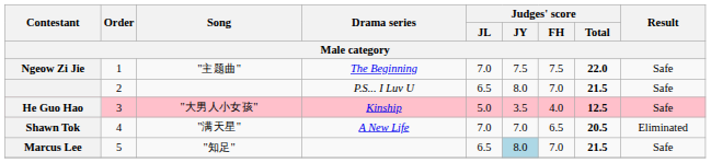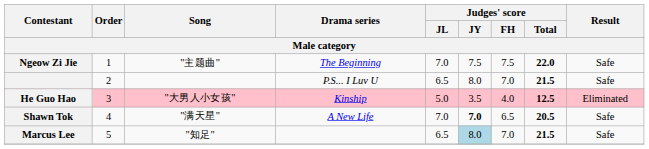 <table class="wikitable plainrowheaders" style="text-align:center;">
 <tr>
 <th rowspan=2 scope="col" style="width:8em;">Contestant</th>
 <th rowspan=2 scope="col">Order</th>
 <th rowspan=2 scope="col" style="width:14em;">Song</th>
 <th rowspan=2 scope="col" style="width:14em;">Drama series</th>
 <th colspan=4 scope="col">Judges' score</th>
 <th rowspan=2 scope="col" style="width:7em;">Result</th>
 </tr>
 <tr>
 <th style="width:2.7em;">JL</th>
 <th style="width:2.7em;">JY</th>
 <th style="width:2.7em;">FH</th>
 <th style="width:3.6em;">Total</th>
 </tr>
 <tr>
 <th colspan=9>Male category</th>
 </tr>
 <tr>
 <th scope="row">Ngeow Zi Jie</th>
 <td>1</td>
 <td>"主题曲"</td>
 <td><em><a href='#'>The Beginning</a></em></td>
 <td>7.0</td>
 <td>7.5</td>
 <td>7.5</td>
 <td><strong>22.0</strong></td>
 <td>Safe</td>
 </tr>
 <tr>
 <th scope="row"></th>
 <td>2</td>
 <td></td>
 <td><em>P.S... I Luv U</em></td>
 <td>6.5</td>
 <td>8.0</td>
 <td>7.0</td>
 <td><strong>21.5</strong></td>
 <td>Safe</td>
 </tr>
 <tr style="background:pink;">
 <th scope="row">He Guo Hao</th>
 <td>3</td>
 <td>"大男人小女孩"</td>
 <td><em><a href='#'>Kinship</a></em></td>
 <td>5.0</td>
 <td>3.5</td>
 <td>4.0</td>
 <td><strong>12.5</strong></td>
-<td>Safe</td>
+<td>Eliminated</td>
 </tr>
 <tr>
 <th scope="row">Shawn Tok</th>
 <td>4</td>
 <td>"满天星"</td>
 <td><em><a href='#'>A New Life</a></em></td>
 <td>7.0</td>
-<td>7.0</td>
+<td><strong>7.0</strong></td>
 <td>6.5</td>
 <td><strong>20.5</strong></td>
-<td>Eliminated</td>
+<td>Safe</td>
 </tr>
 <tr>
 <th scope="row">Marcus Lee</th>
 <td>5</td>
 <td>"知足"</td>
 <td></td>
 <td>6.5</td>
 <td style="background: lightblue;">8.0</td>
 <td>7.0</td>
 <td><strong>21.5</strong></td>
 <td>Safe</td>
 </tr>
 <tr>
 </tr>
 </table>
